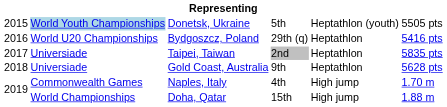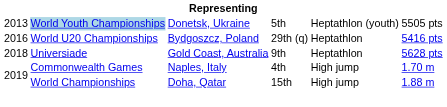 <table>
 <tr>
 <th colspan="6">Representing </th>
 </tr>
 <tr>
-<td>2015</td>
+<td>2013</td>
 <td style="background: lightblue;"><a href='#'>World Youth Championships</a></td>
 <td><a href='#'>Donetsk, Ukraine</a></td>
 <td>5th</td>
 <td>Heptathlon (youth)</td>
 <td>5505 pts</td>
 </tr>
 <tr>
 <td>2016</td>
 <td><a href='#'>World U20 Championships</a></td>
 <td><a href='#'>Bydgoszcz, Poland</a></td>
 <td>29th (q)</td>
 <td>Heptathlon</td>
 <td><a href='#'>5416 pts</a></td>
-</tr>
-<tr>
-<td>2017</td>
-<td><a href='#'>Universiade</a></td>
-<td><a href='#'>Taipei, Taiwan</a></td>
-<td bgcolor=silver>2nd</td>
-<td>Heptathlon</td>
-<td><a href='#'>5835 pts</a></td>
 </tr>
 <tr>
 <td>2018</td>
 <td><a href='#'>Universiade</a></td>
 <td><a href='#'>Gold Coast, Australia</a></td>
 <td>9th</td>
 <td>Heptathlon</td>
 <td><a href='#'>5628 pts</a></td>
 </tr>
 <tr>
 <td rowspan=2>2019</td>
 <td><a href='#'>Commonwealth Games</a></td>
 <td><a href='#'>Naples, Italy</a></td>
 <td>4th</td>
 <td>High jump</td>
 <td><a href='#'>1.70 m</a></td>
 </tr>
 <tr>
 <td><a href='#'>World Championships</a></td>
 <td><a href='#'>Doha, Qatar</a></td>
 <td>15th</td>
 <td>High jump</td>
 <td><a href='#'>1.88 m</a></td>
 </tr>
 </table>
